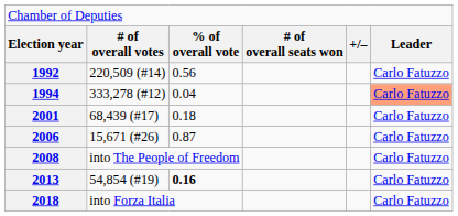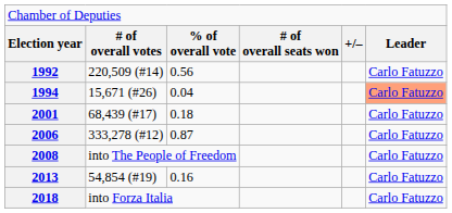 <table class=wikitable>
 <tr>
 <td colspan=8><a href='#'>Chamber of Deputies</a></td>
 </tr>
 <tr>
 <th>Election year</th>
 <th># of<br>overall votes</th>
 <th>% of<br>overall vote</th>
 <th># of<br>overall seats won</th>
 <th>+/–</th>
 <th>Leader</th>
 </tr>
 <tr>
 <th><a href='#'>1992</a></th>
 <td>220,509 (#14)</td>
 <td>0.56</td>
 <td></td>
 <td></td>
 <td><a href='#'>Carlo Fatuzzo</a></td>
 </tr>
 <tr>
 <th><a href='#'>1994</a></th>
-<td>333,278 (#12)</td>
+<td>15,671 (#26)</td>
 <td>0.04</td>
 <td></td>
 <td></td>
 <td style="background: lightsalmon;"><a href='#'>Carlo Fatuzzo</a></td>
 </tr>
 <tr>
 <th><a href='#'>2001</a></th>
 <td>68,439 (#17)</td>
 <td>0.18</td>
 <td></td>
 <td></td>
 <td><a href='#'>Carlo Fatuzzo</a></td>
 </tr>
 <tr>
 <th><a href='#'>2006</a></th>
-<td>15,671 (#26)</td>
+<td>333,278 (#12)</td>
 <td>0.87</td>
 <td></td>
 <td></td>
 <td><a href='#'>Carlo Fatuzzo</a></td>
 </tr>
 <tr>
 <th><a href='#'>2008</a></th>
 <td colspan="2">into <a href='#'>The People of Freedom</a></td>
 <td></td>
 <td></td>
 <td><a href='#'>Carlo Fatuzzo</a></td>
 </tr>
 <tr>
 <th><a href='#'>2013</a></th>
 <td>54,854 (#19)</td>
-<td><strong>0.16</strong></td>
+<td>0.16</td>
 <td></td>
 <td></td>
 <td><a href='#'>Carlo Fatuzzo</a></td>
 </tr>
 <tr>
 <th><a href='#'>2018</a></th>
 <td colspan="2">into <a href='#'>Forza Italia</a></td>
 <td></td>
 <td></td>
 <td><a href='#'>Carlo Fatuzzo</a></td>
 </tr>
 </table>
